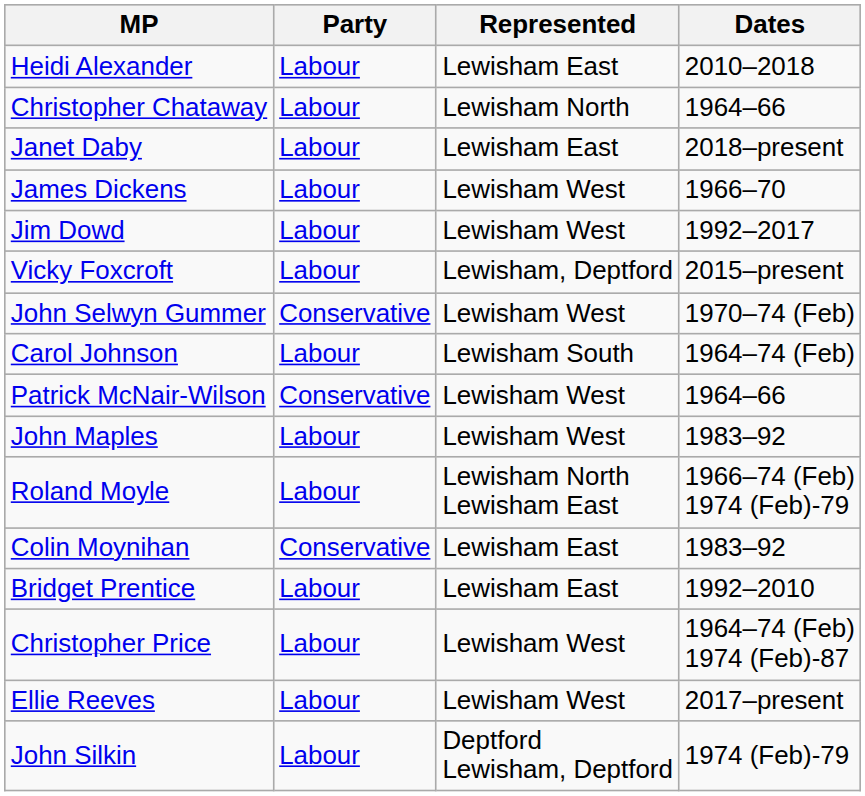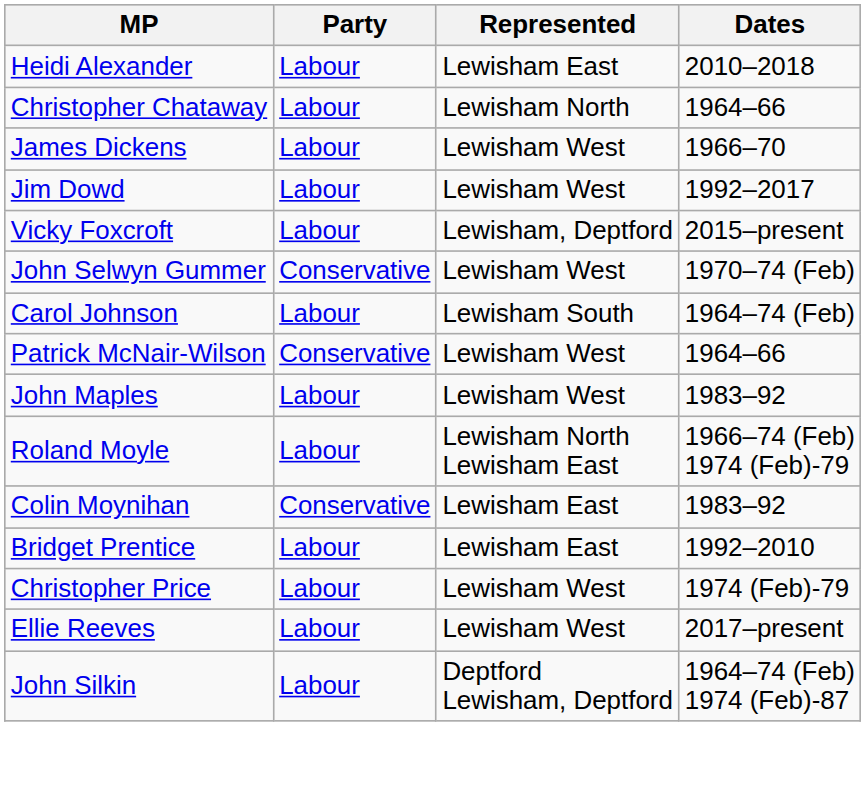 <table class="wikitable">
 <tr style="background:#efefef;">
 <th>MP</th>
 <th>Party</th>
 <th>Represented</th>
 <th>Dates</th>
 </tr>
 <tr>
 <td><a href='#'>Heidi Alexander</a></td>
 <td><a href='#'>Labour</a></td>
 <td>Lewisham East</td>
 <td>2010–2018</td>
 </tr>
 <tr>
 <td><a href='#'>Christopher Chataway</a></td>
 <td><a href='#'>Labour</a></td>
 <td>Lewisham North</td>
 <td>1964–66</td>
-</tr>
-<tr>
-<td><a href='#'>Janet Daby</a></td>
-<td><a href='#'>Labour</a></td>
-<td>Lewisham East</td>
-<td>2018–present</td>
 </tr>
 <tr>
 <td><a href='#'>James Dickens</a></td>
 <td><a href='#'>Labour</a></td>
 <td>Lewisham West</td>
 <td>1966–70</td>
 </tr>
 <tr>
 <td><a href='#'>Jim Dowd</a></td>
 <td><a href='#'>Labour</a></td>
 <td>Lewisham West</td>
 <td>1992–2017</td>
 </tr>
 <tr>
 <td><a href='#'>Vicky Foxcroft</a></td>
 <td><a href='#'>Labour</a></td>
 <td>Lewisham, Deptford</td>
 <td>2015–present</td>
 </tr>
 <tr>
 <td><a href='#'>John Selwyn Gummer</a></td>
 <td><a href='#'>Conservative</a></td>
 <td>Lewisham West</td>
 <td>1970–74 (Feb)</td>
 </tr>
 <tr>
 <td><a href='#'>Carol Johnson</a></td>
 <td><a href='#'>Labour</a></td>
 <td>Lewisham South</td>
 <td>1964–74 (Feb)</td>
 </tr>
 <tr>
 <td><a href='#'>Patrick McNair-Wilson</a></td>
 <td><a href='#'>Conservative</a></td>
 <td>Lewisham West</td>
 <td>1964–66</td>
 </tr>
 <tr>
 <td><a href='#'>John Maples</a></td>
 <td><a href='#'>Labour</a></td>
 <td>Lewisham West</td>
 <td>1983–92</td>
 </tr>
 <tr>
 <td><a href='#'>Roland Moyle</a></td>
 <td><a href='#'>Labour</a></td>
 <td>Lewisham North <br> Lewisham East</td>
 <td>1966–74 (Feb) <br> 1974 (Feb)-79</td>
 </tr>
 <tr>
 <td><a href='#'>Colin Moynihan</a></td>
 <td><a href='#'>Conservative</a></td>
 <td>Lewisham East</td>
 <td>1983–92</td>
 </tr>
 <tr>
 <td><a href='#'>Bridget Prentice</a></td>
 <td><a href='#'>Labour</a></td>
 <td>Lewisham East</td>
 <td>1992–2010</td>
 </tr>
 <tr>
 <td><a href='#'>Christopher Price</a></td>
 <td><a href='#'>Labour</a></td>
 <td>Lewisham West</td>
-<td>1964–74 (Feb) <br> 1974 (Feb)-87</td>
+<td>1974 (Feb)-79</td>
 </tr>
 <tr>
 <td><a href='#'>Ellie Reeves</a></td>
 <td><a href='#'>Labour</a></td>
 <td>Lewisham West</td>
 <td>2017–present</td>
 </tr>
 <tr>
 <td><a href='#'>John Silkin</a></td>
 <td><a href='#'>Labour</a></td>
 <td>Deptford <br> Lewisham, Deptford</td>
-<td>1974 (Feb)-79</td>
+<td>1964–74 (Feb) <br> 1974 (Feb)-87</td>
 </tr>
 </table>
